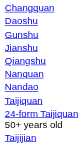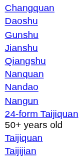 <table>
 <tr>
 <td><a href='#'>Changquan</a></td>
 <td></td>
 <td></td>
 <td></td>
 </tr>
 <tr>
 <td><a href='#'>Daoshu</a></td>
 <td></td>
 <td></td>
 <td></td>
 </tr>
 <tr>
 <td><a href='#'>Gunshu</a></td>
 <td></td>
 <td></td>
 <td></td>
 </tr>
 <tr>
 <td><a href='#'>Jianshu</a></td>
 <td></td>
 <td></td>
 <td></td>
 </tr>
 <tr>
 <td><a href='#'>Qiangshu</a></td>
 <td></td>
 <td></td>
 <td></td>
 </tr>
 <tr>
 <td><a href='#'>Nanquan</a></td>
 <td></td>
 <td></td>
 <td></td>
 </tr>
 <tr>
 <td><a href='#'>Nandao</a></td>
 <td></td>
 <td></td>
 <td></td>
 </tr>
 <tr>
-<td><a href='#'>Taijiquan</a></td>
+<td><a href='#'>Nangun</a></td>
 <td></td>
 <td></td>
 <td></td>
 </tr>
 <tr>
 <td><a href='#'>24-form Taijiquan</a><br>50+ years old</td>
 <td></td>
 <td></td>
 <td></td>
 </tr>
 <tr>
+<td><a href='#'>Taijiquan</a></td>
+<td></td>
+<td></td>
+<td></td>
+</tr>
+<tr>
 <td><a href='#'>Taijijian</a></td>
 <td></td>
 <td></td>
 <td></td>
 </tr>
 </table>
